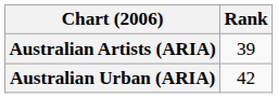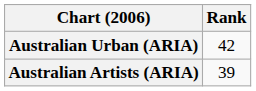 <table class="wikitable plainrowheaders" style="text-align:center">
 <tr>
 <th scope="col">Chart (2006)</th>
 <th scope="col">Rank</th>
 </tr>
 <tr>
+<th scope="row">Australian Urban (ARIA)</th>
+<td>42</td>
+</tr>
+<tr>
 <th scope="row">Australian Artists (ARIA)</th>
 <td>39</td>
 </tr>
-<tr>
-<th scope="row">Australian Urban (ARIA)</th>
-<td>42</td>
-</tr>
 </table>
